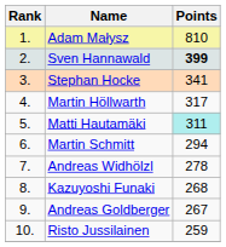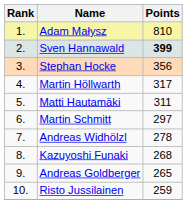 <table class="wikitable sortable">
 <tr style="background:#CEDAF2">
 <th>Rank</th>
 <th>Name</th>
 <th>Points</th>
 </tr>
 <tr style="background:#F7F6A8">
 <td style="text-align:center">1.</td>
 <td> <a href='#'>Adam Małysz</a></td>
 <td style="text-align:center">810</td>
 </tr>
 <tr style="background: #DCE5E5;">
 <td style="text-align:center">2.</td>
 <td> <a href='#'>Sven Hannawald</a></td>
 <td style="text-align:center"><strong>399</strong></td>
 </tr>
 <tr style="background: #FFDAB9;">
 <td style="text-align:center">3.</td>
 <td> <a href='#'>Stephan Hocke</a></td>
-<td style="text-align:center">341</td>
+<td style="text-align:center">356</td>
 </tr>
 <tr>
 <td style="text-align:center">4.</td>
 <td> <a href='#'>Martin Höllwarth</a></td>
 <td style="text-align:center">317</td>
 </tr>
 <tr>
 <td style="text-align:center">5.</td>
 <td> <a href='#'>Matti Hautamäki</a></td>
-<td style="background: paleturquoise; text-align:center">311</td>
+<td style="text-align:center">311</td>
 </tr>
 <tr>
 <td style="text-align:center">6.</td>
 <td> <a href='#'>Martin Schmitt</a></td>
-<td style="text-align:center">294</td>
+<td style="text-align:center">297</td>
 </tr>
 <tr>
 <td style="text-align:center">7.</td>
 <td> <a href='#'>Andreas Widhölzl</a></td>
 <td style="text-align:center">278</td>
 </tr>
 <tr>
 <td style="text-align:center">8.</td>
 <td> <a href='#'>Kazuyoshi Funaki</a></td>
 <td style="text-align:center">268</td>
 </tr>
 <tr>
 <td style="text-align:center">9.</td>
 <td> <a href='#'>Andreas Goldberger</a></td>
-<td style="text-align:center">267</td>
+<td style="text-align:center">265</td>
 </tr>
 <tr>
 <td style="text-align:center">10.</td>
 <td> <a href='#'>Risto Jussilainen</a></td>
 <td style="text-align:center">259</td>
 </tr>
 <tr>
 </tr>
 </table>
